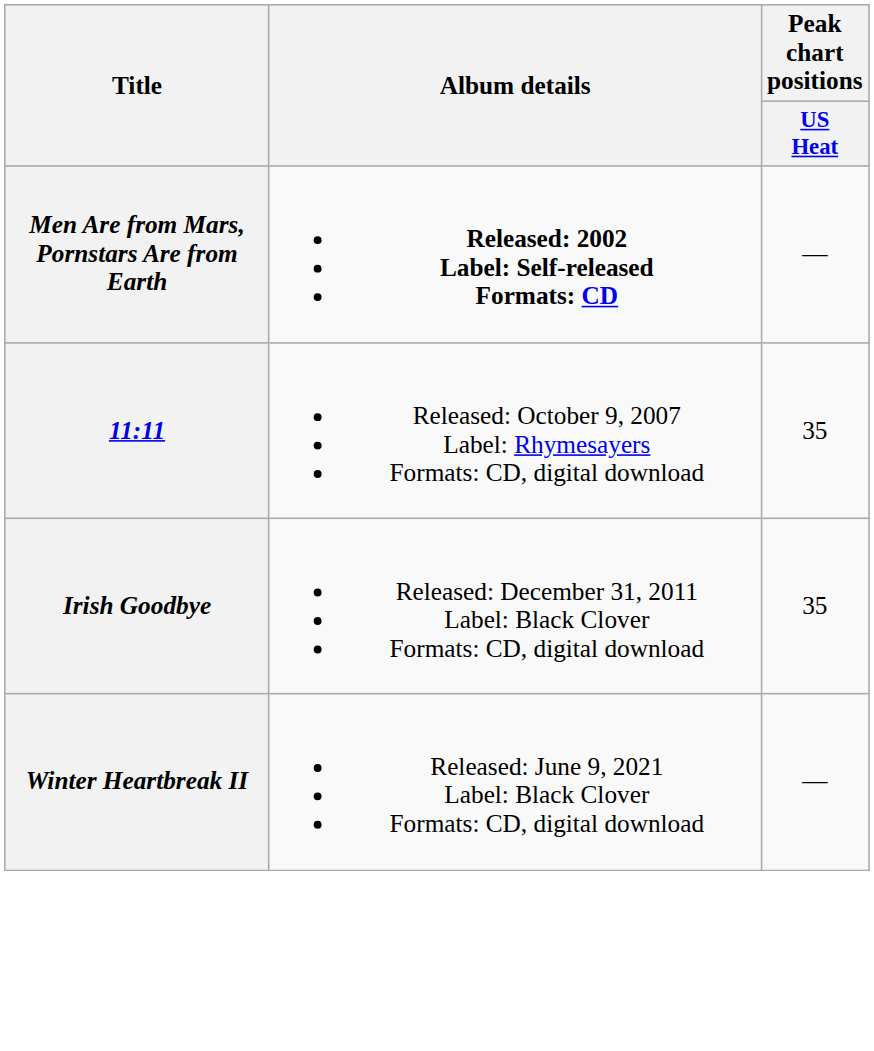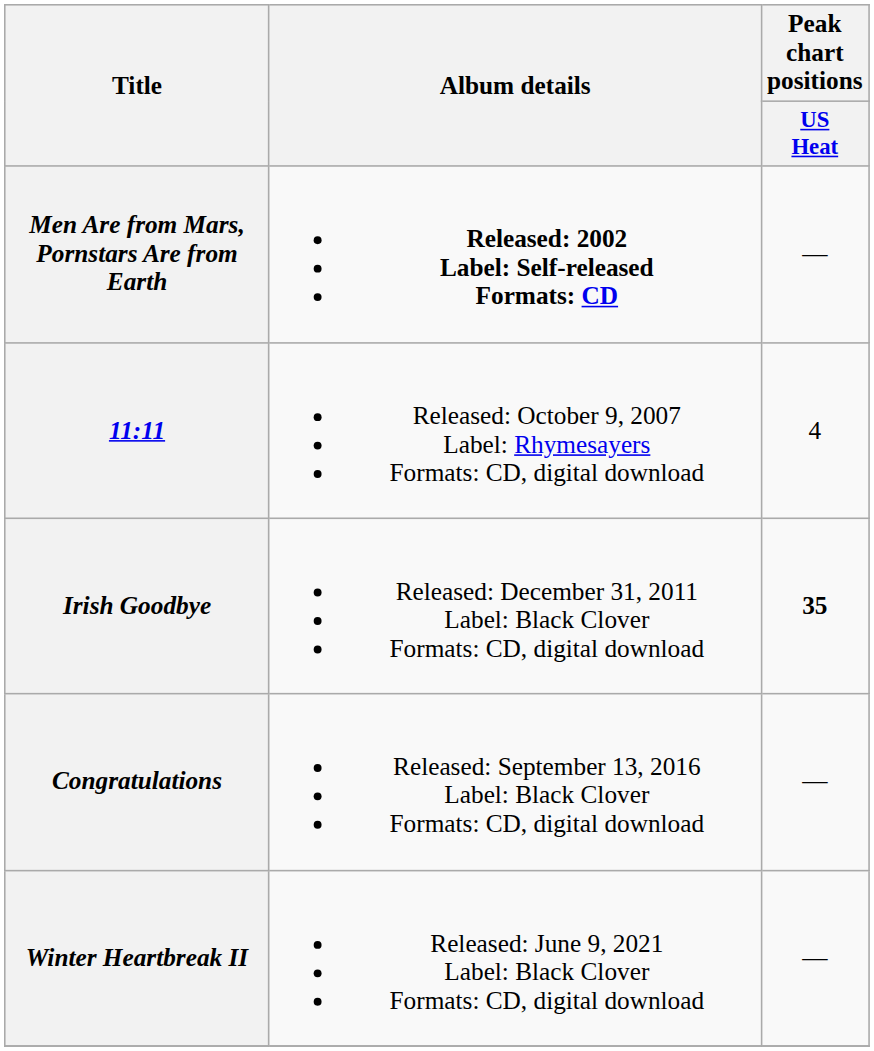 <table class="wikitable plainrowheaders" style="text-align:center;">
 <tr>
 <th scope="col" rowspan="2" style="width:10em;">Title</th>
 <th scope="col" rowspan="2" style="width:19em;">Album details</th>
 <th scope="col" colspan="1">Peak chart positions</th>
 </tr>
 <tr>
 <th scope="col" style="width:3em;font-size:90%;"><a href='#'>US<br>Heat</a><br></th>
 </tr>
 <tr>
 <th scope="row"><em>Men Are from Mars, Pornstars Are from Earth</em></th>
 <td><strong><br><ul><li>Released: 2002</li><li>Label: Self-released</li><li>Formats: <a href='#'>CD</a></li></ul></strong></td>
 <td>—</td>
 </tr>
 <tr>
 <th scope="row"><em><a href='#'>11:11</a></em></th>
 <td><br><ul><li>Released:  October 9, 2007</li><li>Label: <a href='#'>Rhymesayers</a></li><li>Formats: CD, digital download</li></ul></td>
-<td>35</td>
+<td>4</td>
 </tr>
 <tr>
 <th scope="row"><em>Irish Goodbye</em></th>
 <td><br><ul><li>Released: December 31, 2011</li><li>Label: Black Clover</li><li>Formats: CD, digital download</li></ul></td>
-<td>35</td>
+<td><strong>35</strong></td>
+</tr>
+<tr>
+<th scope="row"><em>Congratulations</em></th>
+<td><br><ul><li>Released: September 13, 2016</li><li>Label: Black Clover</li><li>Formats: CD, digital download</li></ul></td>
+<td>—</td>
 </tr>
 <tr>
 <th scope="row"><em>Winter Heartbreak II</em></th>
 <td><br><ul><li>Released: June 9, 2021</li><li>Label: Black Clover</li><li>Formats: CD, digital download</li></ul></td>
 <td>—</td>
 </tr>
 <tr>
 </tr>
 </table>
